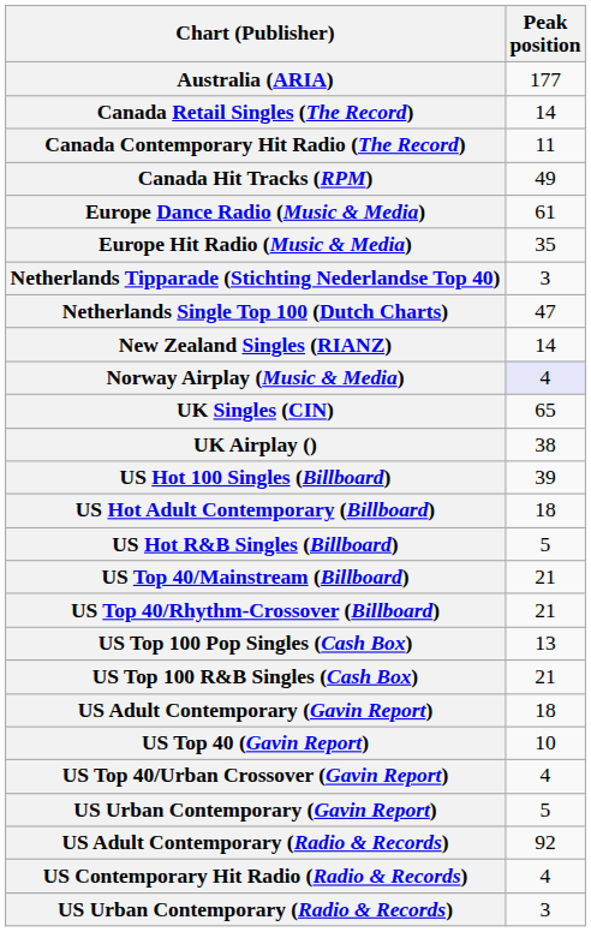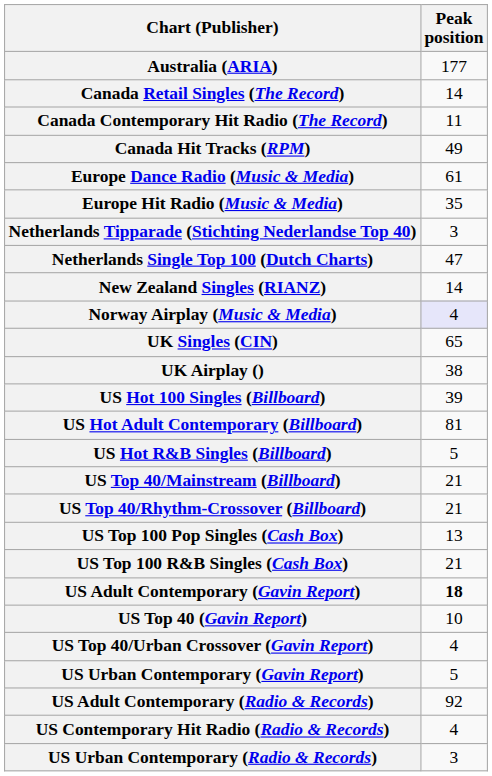 <table class="wikitable sortable plainrowheaders" style="text-align:center;">
 <tr>
 <th>Chart (Publisher)</th>
 <th>Peak<br>position</th>
 </tr>
 <tr>
 <th scope="row">Australia (<a href='#'>ARIA</a>)</th>
 <td>177</td>
 </tr>
 <tr>
 <th scope="row">Canada <a href='#'>Retail Singles</a> (<em><a href='#'>The Record</a></em>)</th>
 <td>14</td>
 </tr>
 <tr>
 <th scope="row">Canada Contemporary Hit Radio (<em><a href='#'>The Record</a></em>)</th>
 <td>11</td>
 </tr>
 <tr>
 <th scope="row">Canada Hit Tracks (<em><a href='#'>RPM</a></em>)</th>
 <td>49</td>
 </tr>
 <tr>
 <th scope="row">Europe <a href='#'>Dance Radio</a> (<em><a href='#'>Music & Media</a></em>)</th>
 <td>61</td>
 </tr>
 <tr>
 <th scope="row">Europe Hit Radio (<em><a href='#'>Music & Media</a></em>)</th>
 <td>35</td>
 </tr>
 <tr>
 <th scope="row">Netherlands <a href='#'>Tipparade</a> (<a href='#'>Stichting Nederlandse Top 40</a>)</th>
 <td>3</td>
 </tr>
 <tr>
 <th scope="row">Netherlands <a href='#'>Single Top 100</a> (<a href='#'>Dutch Charts</a>)</th>
 <td>47</td>
 </tr>
 <tr>
 <th scope="row">New Zealand <a href='#'>Singles</a> (<a href='#'>RIANZ</a>)</th>
 <td>14</td>
 </tr>
 <tr>
 <th scope="row">Norway Airplay (<em><a href='#'>Music & Media</a></em>)</th>
 <td style="background: lavender;">4</td>
 </tr>
 <tr>
 <th scope="row">UK <a href='#'>Singles</a> (<a href='#'>CIN</a>)</th>
 <td>65</td>
 </tr>
 <tr>
 <th scope="row">UK Airplay ()</th>
 <td>38</td>
 </tr>
 <tr>
 <th scope="row">US <a href='#'>Hot 100 Singles</a> (<em><a href='#'>Billboard</a></em>)</th>
 <td>39</td>
 </tr>
 <tr>
 <th scope="row">US <a href='#'>Hot Adult Contemporary</a> (<em><a href='#'>Billboard</a></em>)</th>
-<td>18</td>
+<td>81</td>
 </tr>
 <tr>
 <th scope="row">US <a href='#'>Hot R&B Singles</a> (<em><a href='#'>Billboard</a></em>)</th>
 <td>5</td>
 </tr>
 <tr>
 <th scope="row">US <a href='#'>Top 40/Mainstream</a> (<em><a href='#'>Billboard</a></em>)</th>
 <td>21</td>
 </tr>
 <tr>
 <th scope="row">US <a href='#'>Top 40/Rhythm-Crossover</a> (<em><a href='#'>Billboard</a></em>)</th>
 <td>21</td>
 </tr>
 <tr>
 <th scope="row">US Top 100 Pop Singles (<em><a href='#'>Cash Box</a></em>)</th>
 <td>13</td>
 </tr>
 <tr>
 <th scope="row">US Top 100 R&B Singles (<em><a href='#'>Cash Box</a></em>)</th>
 <td>21</td>
 </tr>
 <tr>
 <th scope="row">US Adult Contemporary (<em><a href='#'>Gavin Report</a></em>)</th>
-<td>18</td>
+<td><strong>18</strong></td>
 </tr>
 <tr>
 <th scope="row">US Top 40 (<em><a href='#'>Gavin Report</a></em>)</th>
 <td>10</td>
 </tr>
 <tr>
 <th scope="row">US Top 40/Urban Crossover (<em><a href='#'>Gavin Report</a></em>)</th>
 <td>4</td>
 </tr>
 <tr>
 <th scope="row">US Urban Contemporary (<em><a href='#'>Gavin Report</a></em>)</th>
 <td>5</td>
 </tr>
 <tr>
 <th scope="row">US Adult Contemporary (<em><a href='#'>Radio & Records</a></em>)</th>
 <td>92</td>
 </tr>
 <tr>
 <th scope="row">US Contemporary Hit Radio (<em><a href='#'>Radio & Records</a></em>)</th>
 <td>4</td>
 </tr>
 <tr>
 <th scope="row">US Urban Contemporary (<em><a href='#'>Radio & Records</a></em>)</th>
 <td>3</td>
 </tr>
 </table>
